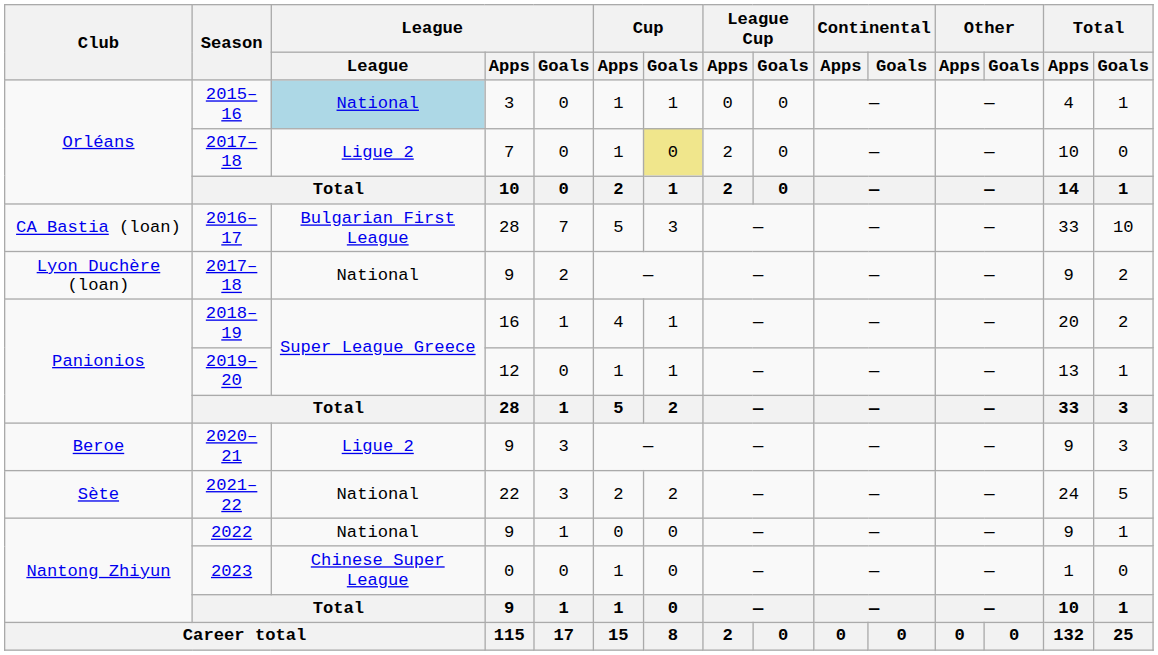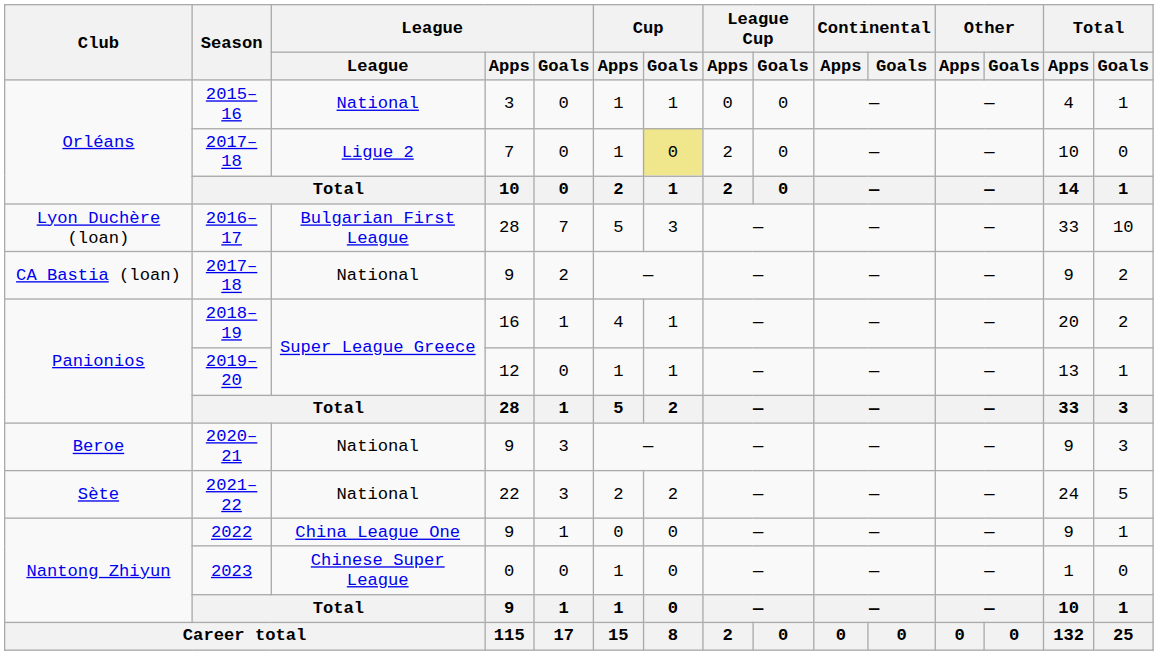 <table class="wikitable" style="text-align: center;">
 <tr>
 <th rowspan="2">Club</th>
 <th rowspan="2">Season</th>
 <th colspan="3">League</th>
 <th colspan="2">Cup</th>
 <th colspan="2">League Cup</th>
 <th colspan="2">Continental</th>
 <th colspan="2">Other</th>
 <th colspan="2">Total</th>
 </tr>
 <tr>
 <th>League</th>
 <th>Apps</th>
 <th>Goals</th>
 <th>Apps</th>
 <th>Goals</th>
 <th>Apps</th>
 <th>Goals</th>
 <th>Apps</th>
 <th>Goals</th>
 <th>Apps</th>
 <th>Goals</th>
 <th>Apps</th>
 <th>Goals</th>
 </tr>
 <tr>
 <td rowspan="3"><a href='#'>Orléans</a></td>
 <td><a href='#'>2015–16</a></td>
-<td style="background: lightblue;"><a href='#'>National</a></td>
+<td><a href='#'>National</a></td>
 <td>3</td>
 <td>0</td>
 <td>1</td>
 <td>1</td>
 <td>0</td>
 <td>0</td>
 <td colspan="2">—</td>
 <td colspan="2">—</td>
 <td>4</td>
 <td>1</td>
 </tr>
 <tr>
 <td><a href='#'>2017–18</a></td>
 <td><a href='#'>Ligue 2</a></td>
 <td>7</td>
 <td>0</td>
 <td>1</td>
 <td style="background: khaki;">0</td>
 <td>2</td>
 <td>0</td>
 <td colspan="2">—</td>
 <td colspan="2">—</td>
 <td>10</td>
 <td>0</td>
 </tr>
 <tr>
 <th colspan="2">Total</th>
 <th>10</th>
 <th>0</th>
 <th>2</th>
 <th>1</th>
 <th>2</th>
 <th>0</th>
 <th colspan="2">—</th>
 <th colspan="2">—</th>
 <th>14</th>
 <th>1</th>
 </tr>
 <tr>
-<td><a href='#'>CA Bastia</a> (loan)</td>
+<td><a href='#'>Lyon Duchère</a> (loan)</td>
 <td><a href='#'>2016–17</a></td>
 <td><a href='#'>Bulgarian First League</a></td>
 <td>28</td>
 <td>7</td>
 <td>5</td>
 <td>3</td>
 <td colspan="2">—</td>
 <td colspan="2">—</td>
 <td colspan="2">—</td>
 <td>33</td>
 <td>10</td>
 </tr>
 <tr>
-<td><a href='#'>Lyon Duchère</a> (loan)</td>
+<td><a href='#'>CA Bastia</a> (loan)</td>
 <td><a href='#'>2017–18</a></td>
 <td>National</td>
 <td>9</td>
 <td>2</td>
 <td colspan="2">—</td>
 <td colspan="2">—</td>
 <td colspan="2">—</td>
 <td colspan="2">—</td>
 <td>9</td>
 <td>2</td>
 </tr>
 <tr>
 <td rowspan="3"><a href='#'>Panionios</a></td>
 <td><a href='#'>2018–19</a></td>
 <td rowspan="2"><a href='#'>Super League Greece</a></td>
 <td>16</td>
 <td>1</td>
 <td>4</td>
 <td>1</td>
 <td colspan="2">—</td>
 <td colspan="2">—</td>
 <td colspan="2">—</td>
 <td>20</td>
 <td>2</td>
 </tr>
 <tr>
 <td><a href='#'>2019–20</a></td>
 <td>12</td>
 <td>0</td>
 <td>1</td>
 <td>1</td>
 <td colspan="2">—</td>
 <td colspan="2">—</td>
 <td colspan="2">—</td>
 <td>13</td>
 <td>1</td>
 </tr>
 <tr>
 <th colspan="2">Total</th>
 <th>28</th>
 <th>1</th>
 <th>5</th>
 <th>2</th>
 <th colspan="2">—</th>
 <th colspan="2">—</th>
 <th colspan="2">—</th>
 <th>33</th>
 <th>3</th>
 </tr>
 <tr>
 <td><a href='#'>Beroe</a></td>
 <td><a href='#'>2020–21</a></td>
-<td><a href='#'>Ligue 2</a></td>
+<td>National</td>
 <td>9</td>
 <td>3</td>
 <td colspan="2">—</td>
 <td colspan="2">—</td>
 <td colspan="2">—</td>
 <td colspan="2">—</td>
 <td>9</td>
 <td>3</td>
 </tr>
 <tr>
 <td><a href='#'>Sète</a></td>
 <td><a href='#'>2021–22</a></td>
 <td>National</td>
 <td>22</td>
 <td>3</td>
 <td>2</td>
 <td>2</td>
 <td colspan="2">—</td>
 <td colspan="2">—</td>
 <td colspan="2">—</td>
 <td>24</td>
 <td>5</td>
 </tr>
 <tr>
 <td rowspan="3"><a href='#'>Nantong Zhiyun</a></td>
 <td><a href='#'>2022</a></td>
-<td>National</td>
+<td><a href='#'>China League One</a></td>
 <td>9</td>
 <td>1</td>
 <td>0</td>
 <td>0</td>
 <td colspan="2">—</td>
 <td colspan="2">—</td>
 <td colspan="2">—</td>
 <td>9</td>
 <td>1</td>
 </tr>
 <tr>
 <td><a href='#'>2023</a></td>
 <td><a href='#'>Chinese Super League</a></td>
 <td>0</td>
 <td>0</td>
 <td>1</td>
 <td>0</td>
 <td colspan="2">—</td>
 <td colspan="2">—</td>
 <td colspan="2">—</td>
 <td>1</td>
 <td>0</td>
 </tr>
 <tr>
 <th colspan="2">Total</th>
 <th>9</th>
 <th>1</th>
 <th>1</th>
 <th>0</th>
 <th colspan="2">—</th>
 <th colspan="2">—</th>
 <th colspan="2">—</th>
 <th>10</th>
 <th>1</th>
 </tr>
 <tr>
 <th colspan="3">Career total</th>
 <th>115</th>
 <th>17</th>
 <th>15</th>
 <th>8</th>
 <th>2</th>
 <th>0</th>
 <th>0</th>
 <th>0</th>
 <th>0</th>
 <th>0</th>
 <th>132</th>
 <th>25</th>
 </tr>
 </table>
